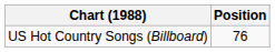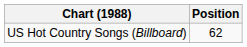 <table class="wikitable">
 <tr>
 <th>Chart (1988)</th>
 <th>Position</th>
 </tr>
 <tr>
 <td>US Hot Country Songs (<em>Billboard</em>)</td>
-<td align="center">76</td>
+<td align="center">62</td>
 </tr>
 </table>
